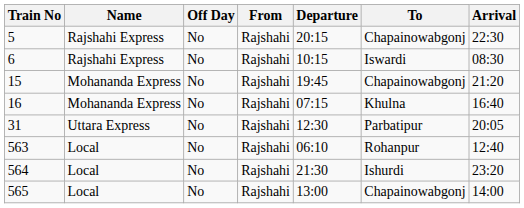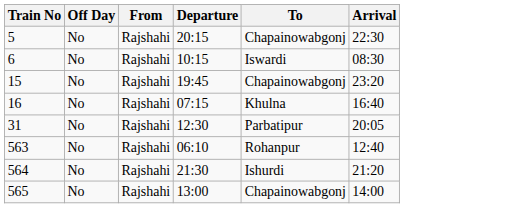 <table class="wikitable">
 <tr>
 <th>Train No</th>
-<th>Name</th>
 <th>Off Day</th>
 <th>From</th>
 <th>Departure</th>
 <th>To</th>
 <th>Arrival</th>
 </tr>
 <tr>
 <td>5</td>
-<td>Rajshahi Express</td>
 <td>No</td>
 <td>Rajshahi</td>
 <td>20:15</td>
 <td>Chapainowabgonj</td>
 <td>22:30</td>
 </tr>
 <tr>
 <td>6</td>
-<td>Rajshahi Express</td>
 <td>No</td>
 <td>Rajshahi</td>
 <td>10:15</td>
 <td>Iswardi</td>
 <td>08:30</td>
 </tr>
 <tr>
 <td>15</td>
-<td>Mohananda Express</td>
 <td>No</td>
 <td>Rajshahi</td>
 <td>19:45</td>
 <td>Chapainowabgonj</td>
-<td>21:20</td>
+<td>23:20</td>
 </tr>
 <tr>
 <td>16</td>
-<td>Mohananda Express</td>
 <td>No</td>
 <td>Rajshahi</td>
 <td>07:15</td>
 <td>Khulna</td>
 <td>16:40</td>
 </tr>
 <tr>
 <td>31</td>
-<td>Uttara Express</td>
 <td>No</td>
 <td>Rajshahi</td>
 <td>12:30</td>
 <td>Parbatipur</td>
 <td>20:05</td>
 </tr>
 <tr>
 <td>563</td>
-<td>Local</td>
 <td>No</td>
 <td>Rajshahi</td>
 <td>06:10</td>
 <td>Rohanpur</td>
 <td>12:40</td>
 </tr>
 <tr>
 <td>564</td>
-<td>Local</td>
 <td>No</td>
 <td>Rajshahi</td>
 <td>21:30</td>
 <td>Ishurdi</td>
-<td>23:20</td>
+<td>21:20</td>
 </tr>
 <tr>
 <td>565</td>
-<td>Local</td>
 <td>No</td>
 <td>Rajshahi</td>
 <td>13:00</td>
 <td>Chapainowabgonj</td>
 <td>14:00</td>
 </tr>
 </table>
